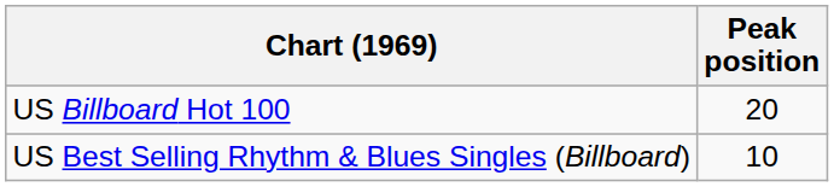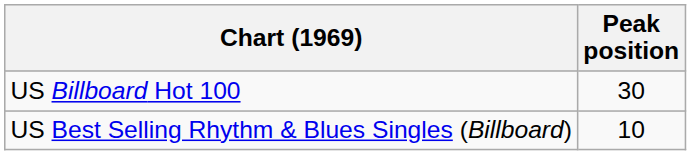 <table class="wikitable sortable">
 <tr>
 <th>Chart (1969)</th>
 <th>Peak<br>position</th>
 </tr>
 <tr>
 <td>US <a href='#'><em>Billboard</em> Hot 100</a></td>
-<td align="center">20</td>
+<td align="center">30</td>
 </tr>
 <tr>
 <td>US <a href='#'>Best Selling Rhythm & Blues Singles</a> (<em>Billboard</em>)</td>
 <td align="center">10</td>
 </tr>
 </table>
